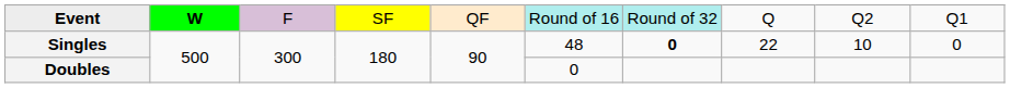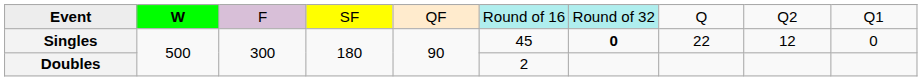 <table class=wikitable style=font-size:90%;text-align:center>
 <tr>
 <td style="width:130px; background:#ededed;"><strong>Event</strong></td>
 <td style="width:80px; background:lime;"><strong>W</strong></td>
 <td style="width:85px; background:thistle;">F</td>
 <td style="width:85px; background:#ff0;">SF</td>
 <td style="width:85px; background:#ffebcd;">QF</td>
 <td style="width:85px; background:#afeeee;">Round of 16</td>
 <td style="width:85px; background:#afeeee;">Round of 32</td>
 <td width=85>Q</td>
 <td width=85>Q2</td>
 <td width=85>Q1</td>
 </tr>
 <tr>
 <th style="background:#f3f3f3;">Singles</th>
 <td rowspan=2>500</td>
 <td rowspan=2>300</td>
 <td rowspan=2>180</td>
 <td rowspan=2>90</td>
-<td>48</td>
+<td>45</td>
 <td><strong>0</strong></td>
 <td>22</td>
-<td>10</td>
+<td>12</td>
 <td>0</td>
 </tr>
 <tr>
 <th style="background:#f3f3f3;">Doubles</th>
-<td>0</td>
+<td>2</td>
 <td></td>
 <td></td>
 <td></td>
 <td></td>
 </tr>
 </table>
